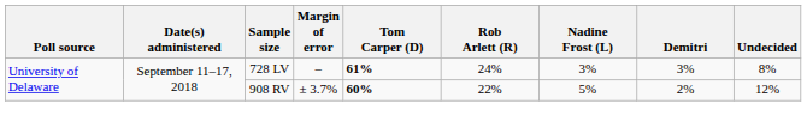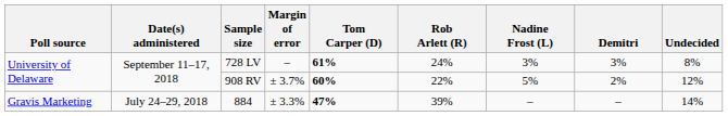 <table class="wikitable" style="font-size:90%">
 <tr valign=bottom>
 <th>Poll source</th>
 <th>Date(s)<br>administered</th>
 <th>Sample<br>size</th>
 <th>Margin<br>of error</th>
 <th style="width:100px;">Tom<br>Carper (D)</th>
 <th style="width:100px;">Rob<br>Arlett (R)</th>
 <th style="width:100px;">Nadine<br>Frost (L)</th>
 <th style="width:100px;">Demitri<br></th>
 <th>Undecided</th>
 </tr>
 <tr>
 <td rowspan=2><a href='#'>University of Delaware</a></td>
 <td rowspan=2 align=center>September 11–17, 2018</td>
 <td align=center>728 LV</td>
 <td align=center>–</td>
 <td><strong>61%</strong></td>
 <td align=center>24%</td>
 <td align=center>3%</td>
 <td align=center>3%</td>
 <td align=center>8%</td>
 </tr>
 <tr>
 <td align=center>908 RV</td>
 <td align=center>± 3.7%</td>
 <td><strong>60%</strong></td>
 <td align=center>22%</td>
 <td align=center>5%</td>
 <td align=center>2%</td>
 <td align=center>12%</td>
 </tr>
+<tr>
+<td><a href='#'>Gravis Marketing</a></td>
+<td align=center>July 24–29, 2018</td>
+<td align=center>884</td>
+<td align=center>± 3.3%</td>
+<td><strong>47%</strong></td>
+<td align=center>39%</td>
+<td align=center>–</td>
+<td align=center>–</td>
+<td align=center>14%</td>
+</tr>
 </table>
